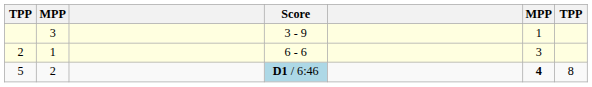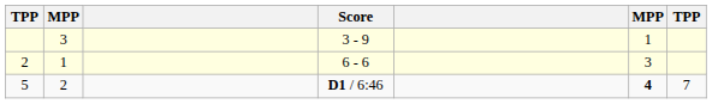 <table class="wikitable" style="text-align: center;" |>
 <tr>
 <th width="35">TPP</th>
 <th width="35">MPP</th>
 <th width="250"></th>
 <th width="75">Score</th>
 <th width="250"></th>
 <th width="35">MPP</th>
 <th width="35">TPP</th>
 </tr>
 <tr bgcolor=lightyellow>
 <td></td>
 <td>3</td>
 <td style="text-align:left;"></td>
 <td>3 - 9</td>
 <td style="text-align:left;"><strong></strong></td>
 <td>1</td>
 <td></td>
 </tr>
 <tr bgcolor=lightyellow>
 <td>2</td>
 <td>1</td>
 <td style="text-align:left;"><strong></strong></td>
 <td>6 - 6</td>
 <td style="text-align:left;"></td>
 <td>3</td>
 <td></td>
 </tr>
 <tr>
 <td>5</td>
 <td>2</td>
 <td style="text-align:left;"><strong></strong></td>
-<td style="background: lightblue;"><strong>D1</strong> / 6:46</td>
+<td><strong>D1</strong> / 6:46</td>
 <td style="text-align:left;"></td>
 <td><strong>4</strong></td>
-<td>8</td>
+<td>7</td>
 </tr>
 </table>
